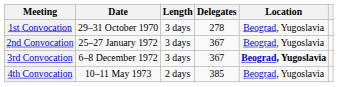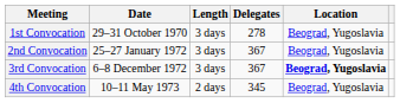 <table class="wikitable sortable" style=text-align:center>
 <tr>
 <th scope="col">Meeting</th>
 <th scope="col">Date</th>
 <th scope="col">Length</th>
 <th scope="col">Delegates</th>
 <th scope="col">Location</th>
 <th scope="col" class="unsortable"></th>
 </tr>
 <tr>
 <th scope="row" style="font-weight:normal;"><a href='#'>1st Convocation</a></th>
 <td>29–31 October 1970</td>
 <td>3 days</td>
 <td>278</td>
 <td><a href='#'>Beograd</a>, Yugoslavia</td>
 <td align="center"></td>
 </tr>
 <tr>
 <th scope="row" style="font-weight:normal;"><a href='#'>2nd Convocation</a></th>
 <td>25–27 January 1972</td>
 <td>3 days</td>
 <td>367 </td>
 <td><a href='#'>Beograd</a>, Yugoslavia</td>
 <td align="center"></td>
 </tr>
 <tr>
 <th scope="row" style="font-weight:normal;"><a href='#'>3rd Convocation</a></th>
 <td>6–8 December 1972</td>
 <td>3 days</td>
 <td>367 </td>
 <td><strong><a href='#'>Beograd</a>, Yugoslavia</strong></td>
 <td align="center"></td>
 </tr>
 <tr>
 <th scope="row" style="font-weight:normal;"><a href='#'>4th Convocation</a></th>
 <td>10–11 May 1973</td>
 <td>2 days</td>
-<td>385 </td>
+<td>345 </td>
 <td><a href='#'>Beograd</a>, Yugoslavia</td>
 <td align="center"></td>
 </tr>
 </table>
